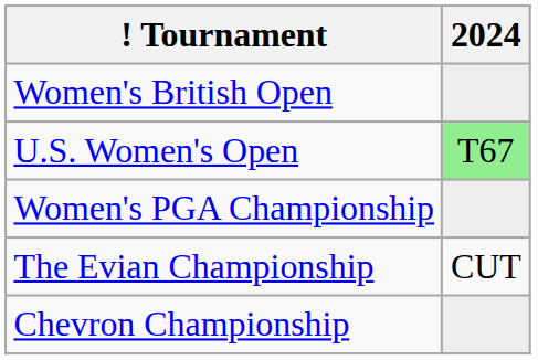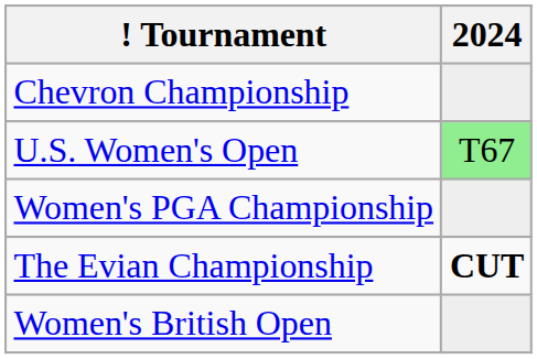 <table class="wikitable" style="font-size:95%;text-align:center;">
 <tr>
 <th>! Tournament</th>
 <th>2024</th>
 </tr>
 <tr>
-<td align=left><a href='#'>Women's British Open</a></td>
+<td align=left><a href='#'>Chevron Championship</a></td>
 <td style="background:#eeeeee;"></td>
 </tr>
 <tr>
 <td align=left><a href='#'>U.S. Women's Open</a></td>
 <td style="background: lightgreen;">T67</td>
 </tr>
 <tr>
 <td align=left><a href='#'>Women's PGA Championship</a></td>
 <td style="background:#eeeeee;"></td>
 </tr>
 <tr>
 <td align=left><a href='#'>The Evian Championship</a></td>
-<td>CUT</td>
+<td><strong>CUT</strong></td>
 </tr>
 <tr>
-<td align=left><a href='#'>Chevron Championship</a></td>
+<td align=left><a href='#'>Women's British Open</a></td>
 <td style="background:#eeeeee;"></td>
 </tr>
 </table>
